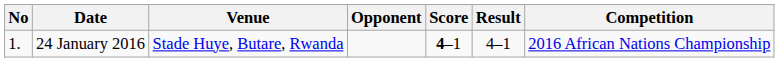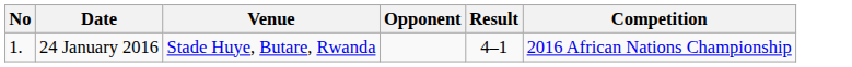 <table class="wikitable" style="font-size:100%;">
 <tr>
 <th>No</th>
 <th>Date</th>
 <th>Venue</th>
 <th>Opponent</th>
-<th>Score</th>
 <th>Result</th>
 <th>Competition</th>
 </tr>
 <tr>
 <td>1.</td>
 <td>24 January 2016</td>
 <td><a href='#'>Stade Huye</a>, <a href='#'>Butare</a>, <a href='#'>Rwanda</a></td>
 <td></td>
-<td align=center><strong>4</strong>–1</td>
 <td align=center>4–1</td>
 <td><a href='#'>2016 African Nations Championship</a></td>
 </tr>
 </table>
